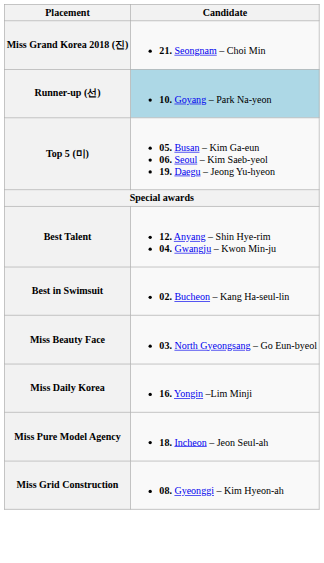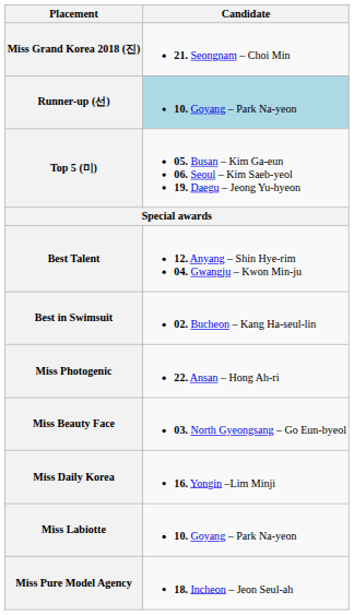 <table class="wikitable" style="font-size: 95%">
 <tr>
 <th>Placement</th>
 <th>Candidate</th>
 </tr>
 <tr>
 <th>Miss Grand Korea 2018 (진)</th>
 <td><br><ul><li><strong>21.</strong> <a href='#'>Seongnam</a> – Choi Min</li></ul></td>
 </tr>
 <tr>
 <th>Runner-up (선)</th>
 <td style="background: lightblue;"><br><ul><li><strong>10.</strong> <a href='#'>Goyang</a> – Park Na-yeon</li></ul></td>
 </tr>
 <tr>
 <th>Top 5 (미)</th>
 <td><br><ul><li><strong>05.</strong> <a href='#'>Busan</a> – Kim Ga-eun</li><li><strong>06.</strong> <a href='#'>Seoul</a> – Kim Saeb-yeol</li><li><strong>19.</strong> <a href='#'>Daegu</a> – Jeong Yu-hyeon</li></ul></td>
 </tr>
 <tr>
 <th colspan=2>Special awards</th>
 </tr>
 <tr>
 <th>Best Talent</th>
 <td><br><ul><li><strong>12.</strong> <a href='#'>Anyang</a> – Shin Hye-rim</li><li><strong>04.</strong> <a href='#'>Gwangju</a> – Kwon Min-ju</li></ul></td>
 </tr>
 <tr>
 <th>Best in Swimsuit</th>
 <td><br><ul><li><strong>02.</strong> <a href='#'>Bucheon</a> – Kang Ha-seul-lin</li></ul></td>
 </tr>
 <tr>
+<th>Miss Photogenic</th>
+<td><br><ul><li><strong>22.</strong> <a href='#'>Ansan</a> – Hong Ah-ri</li></ul></td>
+</tr>
+<tr>
 <th>Miss Beauty Face</th>
 <td><br><ul><li><strong>03.</strong> <a href='#'>North Gyeongsang</a> – Go Eun-byeol</li></ul></td>
 </tr>
 <tr>
 <th>Miss Daily Korea</th>
 <td><br><ul><li><strong>16.</strong> <a href='#'>Yongin</a> –Lim Minji</li></ul></td>
 </tr>
 <tr>
+<th>Miss Labiotte</th>
+<td><br><ul><li><strong>10.</strong> <a href='#'>Goyang</a> – Park Na-yeon</li></ul></td>
+</tr>
+<tr>
 <th>Miss Pure Model Agency</th>
 <td><br><ul><li><strong>18.</strong> <a href='#'>Incheon</a> – Jeon Seul-ah</li></ul></td>
 </tr>
-<tr>
-<th>Miss Grid Construction</th>
-<td><br><ul><li><strong>08.</strong> <a href='#'>Gyeonggi</a> – Kim Hyeon-ah</li></ul></td>
-</tr>
 </table>
